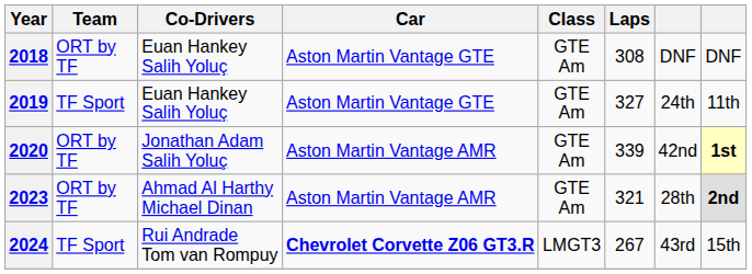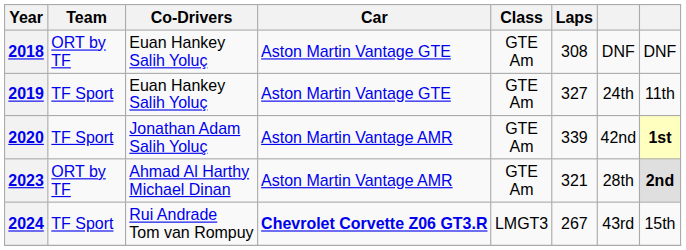 <table class="wikitable" style="text-align:center; font-size:90%">
 <tr>
 <th>Year</th>
 <th>Team</th>
 <th>Co-Drivers</th>
 <th>Car</th>
 <th>Class</th>
 <th>Laps</th>
 <th></th>
 <th></th>
 </tr>
 <tr>
 <th><a href='#'>2018</a></th>
 <td align="left"> <a href='#'>ORT by TF</a></td>
 <td align="left"> Euan Hankey<br> <a href='#'>Salih Yoluç</a></td>
 <td align="left"><a href='#'>Aston Martin Vantage GTE</a></td>
 <td>GTE<br>Am</td>
 <td>308</td>
 <td>DNF</td>
 <td>DNF</td>
 </tr>
 <tr>
 <th><a href='#'>2019</a></th>
 <td align="left"> <a href='#'>TF Sport</a></td>
 <td align="left"> Euan Hankey<br> <a href='#'>Salih Yoluç</a></td>
 <td align="left"><a href='#'>Aston Martin Vantage GTE</a></td>
 <td>GTE<br>Am</td>
 <td>327</td>
 <td>24th</td>
 <td>11th</td>
 </tr>
 <tr>
 <th><a href='#'>2020</a></th>
-<td align="left"> <a href='#'>ORT by TF</a></td>
+<td align="left"> <a href='#'>TF Sport</a></td>
 <td align="left"> <a href='#'>Jonathan Adam</a><br> <a href='#'>Salih Yoluç</a></td>
 <td align="left"><a href='#'>Aston Martin Vantage AMR</a></td>
 <td>GTE<br>Am</td>
 <td>339</td>
 <td>42nd</td>
 <td style="background:#FFFFBF;"><strong>1st</strong></td>
 </tr>
 <tr>
 <th><a href='#'>2023</a></th>
 <td align="left"> <a href='#'>ORT by TF</a></td>
 <td align="left"> <a href='#'>Ahmad Al Harthy</a><br> <a href='#'>Michael Dinan</a></td>
 <td align="left"><a href='#'>Aston Martin Vantage AMR</a></td>
 <td>GTE<br>Am</td>
 <td>321</td>
 <td>28th</td>
 <td style="background:#DFDFDF;"><strong>2nd</strong></td>
 </tr>
 <tr>
 <th><a href='#'>2024</a></th>
 <td align="left"nowrap> <a href='#'>TF Sport</a></td>
 <td align="left"nowrap> <a href='#'>Rui Andrade</a><br> Tom van Rompuy</td>
 <td align="left"nowrap><strong><a href='#'>Chevrolet Corvette Z06 GT3.R</a></strong></td>
 <td>LMGT3</td>
 <td>267</td>
 <td>43rd</td>
 <td>15th</td>
 </tr>
 <tr>
 </tr>
 </table>
